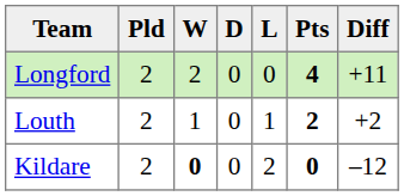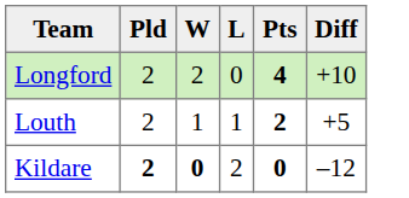 <table style=border-collapse:collapse border=1 cellspacing=0 cellpadding=5>
 <tr align=center bgcolor=#efefef>
 <th>Team</th>
 <th>Pld</th>
 <th>W</th>
-<th>D</th>
 <th>L</th>
 <th>Pts</th>
 <th>Diff</th>
 </tr>
 <tr align=center style="background:#D0F0C0;">
 <td style="text-align:left;"> <a href='#'>Longford</a></td>
 <td>2</td>
 <td>2</td>
 <td>0</td>
-<td>0</td>
 <td><strong>4</strong></td>
-<td>+11</td>
+<td>+10</td>
 </tr>
 <tr align=center style="background:#FFFFFF;">
 <td style="text-align:left;"> <a href='#'>Louth</a></td>
 <td>2</td>
 <td>1</td>
-<td>0</td>
 <td>1</td>
 <td><strong>2</strong></td>
-<td>+2</td>
+<td>+5</td>
 </tr>
 <tr align=center style="background:#FFFFFF;">
 <td style="text-align:left;"> <a href='#'>Kildare</a></td>
-<td>2</td>
+<td><strong>2</strong></td>
 <td><strong>0</strong></td>
-<td>0</td>
 <td>2</td>
 <td><strong>0</strong></td>
 <td>–12</td>
 </tr>
 </table>
